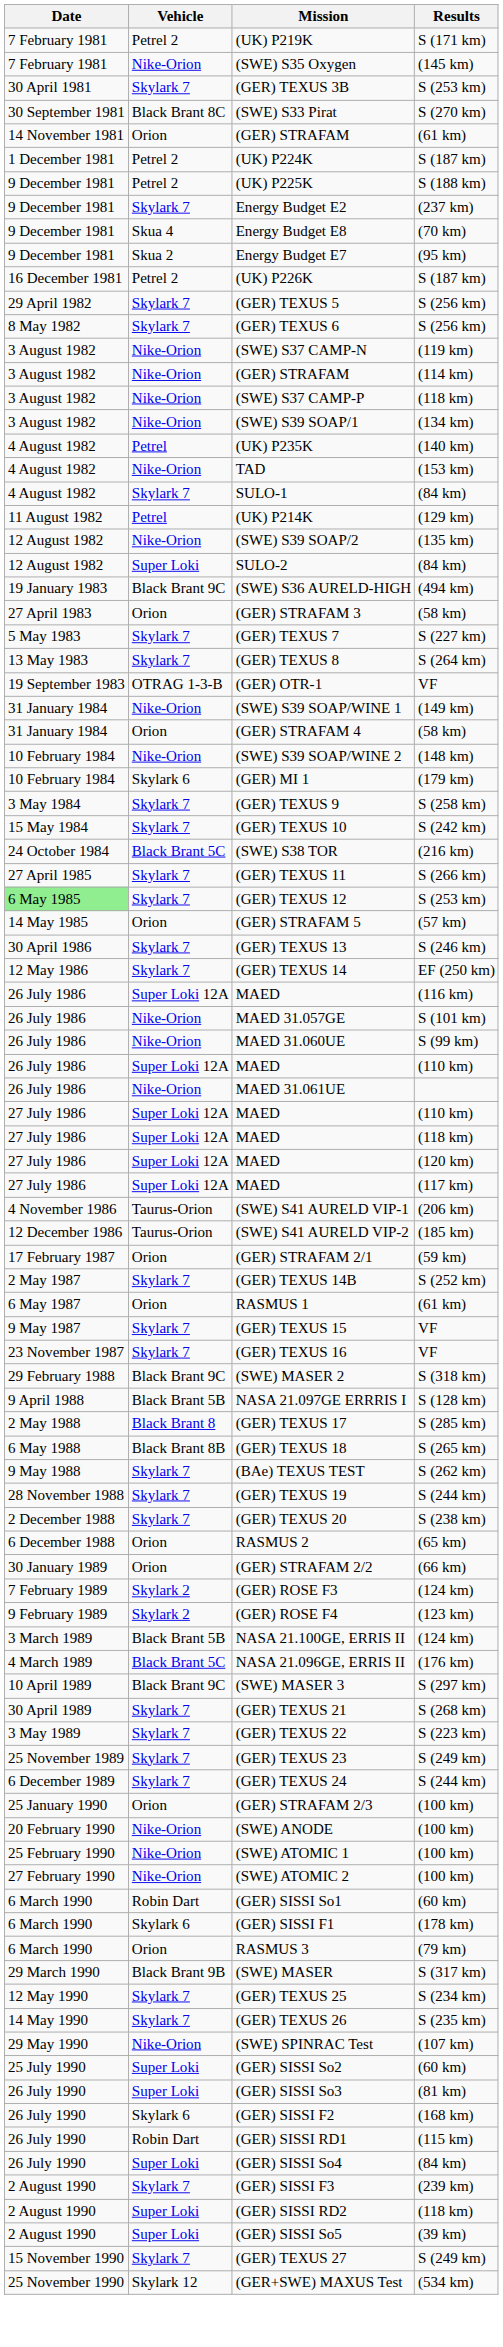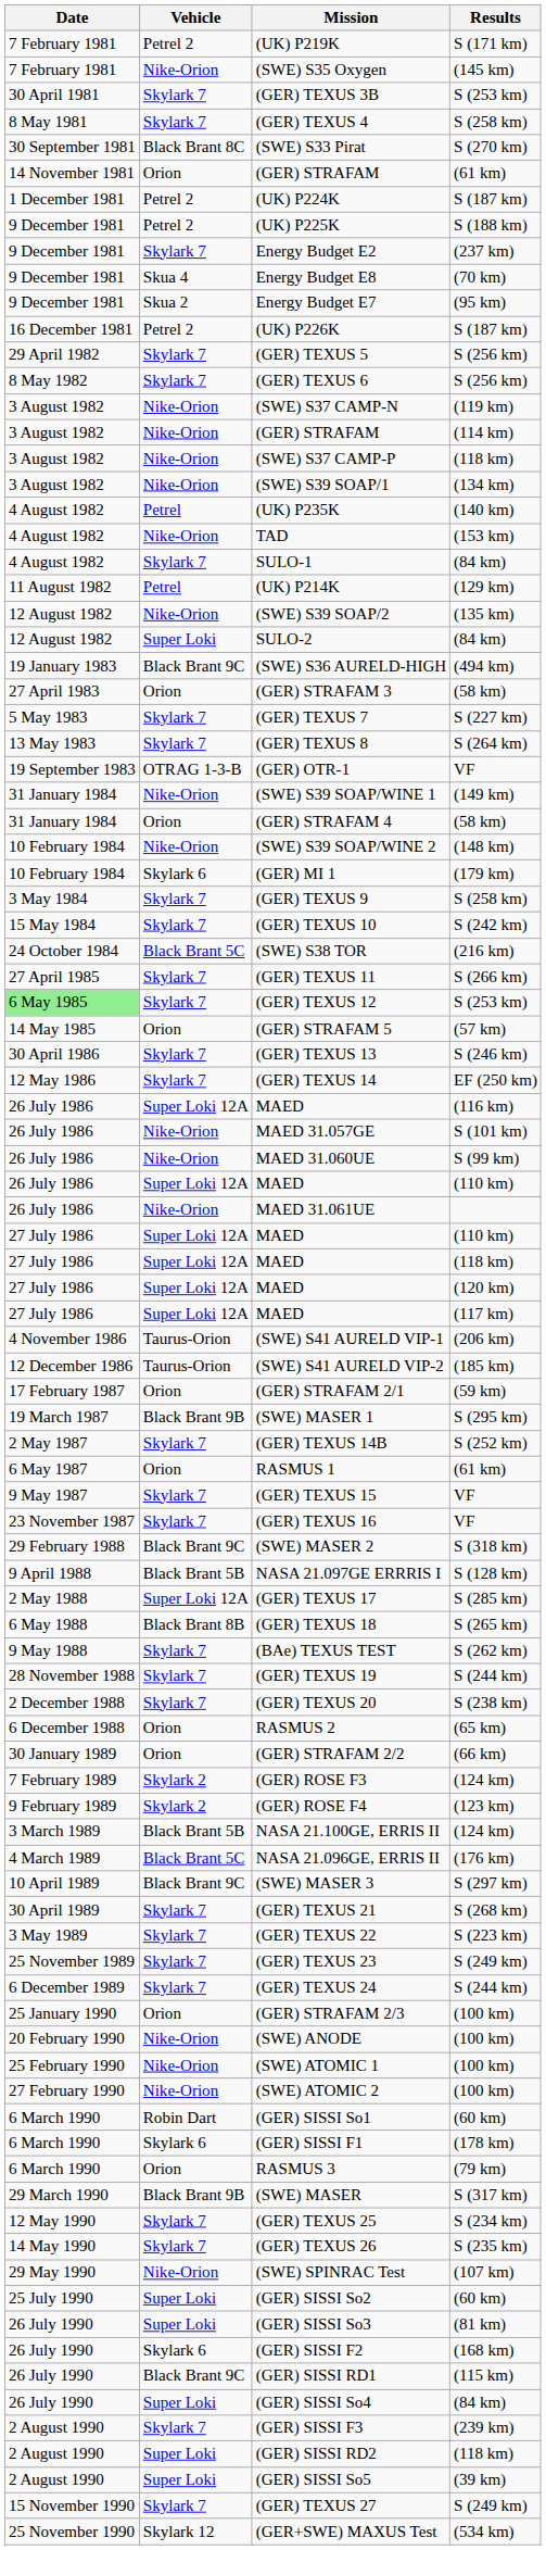 <table class="wikitable small">
 <tr>
 <th>Date</th>
 <th>Vehicle</th>
 <th>Mission</th>
 <th>Results</th>
 </tr>
 <tr>
 <td>7 February 1981</td>
 <td>Petrel 2</td>
 <td>(UK) P219K</td>
 <td>S (171 km)</td>
 </tr>
 <tr>
 <td>7 February 1981</td>
 <td><a href='#'>Nike-Orion</a></td>
 <td>(SWE) S35 Oxygen</td>
 <td>(145 km)</td>
 </tr>
 <tr>
 <td>30 April 1981</td>
 <td><a href='#'>Skylark 7</a></td>
 <td>(GER) TEXUS 3B</td>
 <td>S (253 km)</td>
+</tr>
+<tr>
+<td>8 May 1981</td>
+<td><a href='#'>Skylark 7</a></td>
+<td>(GER) TEXUS 4</td>
+<td>S (258 km)</td>
 </tr>
 <tr>
 <td>30 September 1981</td>
 <td>Black Brant 8C</td>
 <td>(SWE) S33 Pirat</td>
 <td>S (270 km)</td>
 </tr>
 <tr>
 <td>14 November 1981</td>
 <td>Orion</td>
 <td>(GER) STRAFAM</td>
 <td>(61 km)</td>
 </tr>
 <tr>
 <td>1 December 1981</td>
 <td>Petrel 2</td>
 <td>(UK) P224K</td>
 <td>S (187 km)</td>
 </tr>
 <tr>
 <td>9 December 1981</td>
 <td>Petrel 2</td>
 <td>(UK) P225K</td>
 <td>S (188 km)</td>
 </tr>
 <tr>
 <td>9 December 1981</td>
 <td><a href='#'>Skylark 7</a></td>
 <td>Energy Budget E2</td>
 <td>(237 km)</td>
 </tr>
 <tr>
 <td>9 December 1981</td>
 <td>Skua 4</td>
 <td>Energy Budget E8</td>
 <td>(70 km)</td>
 </tr>
 <tr>
 <td>9 December 1981</td>
 <td>Skua 2</td>
 <td>Energy Budget E7</td>
 <td>(95 km)</td>
 </tr>
 <tr>
 <td>16 December 1981</td>
 <td>Petrel 2</td>
 <td>(UK) P226K</td>
 <td>S (187 km)</td>
 </tr>
 <tr>
 <td>29 April 1982</td>
 <td><a href='#'>Skylark 7</a></td>
 <td>(GER) TEXUS 5</td>
 <td>S (256 km)</td>
 </tr>
 <tr>
 <td>8 May 1982</td>
 <td><a href='#'>Skylark 7</a></td>
 <td>(GER) TEXUS 6</td>
 <td>S (256 km)</td>
 </tr>
 <tr>
 <td>3 August 1982</td>
 <td><a href='#'>Nike-Orion</a></td>
 <td>(SWE) S37 CAMP-N</td>
 <td>(119 km)</td>
 </tr>
 <tr>
 <td>3 August 1982</td>
 <td><a href='#'>Nike-Orion</a></td>
 <td>(GER) STRAFAM</td>
 <td>(114 km)</td>
 </tr>
 <tr>
 <td>3 August 1982</td>
 <td><a href='#'>Nike-Orion</a></td>
 <td>(SWE) S37 CAMP-P</td>
 <td>(118 km)</td>
 </tr>
 <tr>
 <td>3 August 1982</td>
 <td><a href='#'>Nike-Orion</a></td>
 <td>(SWE) S39 SOAP/1</td>
 <td>(134 km)</td>
 </tr>
 <tr>
 <td>4 August 1982</td>
 <td><a href='#'>Petrel</a></td>
 <td>(UK) P235K</td>
 <td>(140 km)</td>
 </tr>
 <tr>
 <td>4 August 1982</td>
 <td><a href='#'>Nike-Orion</a></td>
 <td>TAD</td>
 <td>(153 km)</td>
 </tr>
 <tr>
 <td>4 August 1982</td>
 <td><a href='#'>Skylark 7</a></td>
 <td>SULO-1</td>
 <td>(84 km)</td>
 </tr>
 <tr>
 <td>11 August 1982</td>
 <td><a href='#'>Petrel</a></td>
 <td>(UK) P214K</td>
 <td>(129 km)</td>
 </tr>
 <tr>
 <td>12 August 1982</td>
 <td><a href='#'>Nike-Orion</a></td>
 <td>(SWE) S39 SOAP/2</td>
 <td>(135 km)</td>
 </tr>
 <tr>
 <td>12 August 1982</td>
 <td><a href='#'>Super Loki</a></td>
 <td>SULO-2</td>
 <td>(84 km)</td>
 </tr>
 <tr>
 <td>19 January 1983</td>
 <td>Black Brant 9C</td>
 <td>(SWE) S36 AURELD-HIGH</td>
 <td>(494 km)</td>
 </tr>
 <tr>
 <td>27 April 1983</td>
 <td>Orion</td>
 <td>(GER) STRAFAM 3</td>
 <td>(58 km)</td>
 </tr>
 <tr>
 <td>5 May 1983</td>
 <td><a href='#'>Skylark 7</a></td>
 <td>(GER) TEXUS 7</td>
 <td>S (227 km)</td>
 </tr>
 <tr>
 <td>13 May 1983</td>
 <td><a href='#'>Skylark 7</a></td>
 <td>(GER) TEXUS 8</td>
 <td>S (264 km)</td>
 </tr>
 <tr>
 <td>19 September 1983</td>
 <td>OTRAG 1-3-B</td>
 <td>(GER) OTR-1</td>
 <td>VF</td>
 </tr>
 <tr>
 <td>31 January 1984</td>
 <td><a href='#'>Nike-Orion</a></td>
 <td>(SWE) S39 SOAP/WINE 1</td>
 <td>(149 km)</td>
 </tr>
 <tr>
 <td>31 January 1984</td>
 <td>Orion</td>
 <td>(GER) STRAFAM 4</td>
 <td>(58 km)</td>
 </tr>
 <tr>
 <td>10 February 1984</td>
 <td><a href='#'>Nike-Orion</a></td>
 <td>(SWE) S39 SOAP/WINE 2</td>
 <td>(148 km)</td>
 </tr>
 <tr>
 <td>10 February 1984</td>
 <td>Skylark 6</td>
 <td>(GER) MI 1</td>
 <td>(179 km)</td>
 </tr>
 <tr>
 <td>3 May 1984</td>
 <td><a href='#'>Skylark 7</a></td>
 <td>(GER) TEXUS 9</td>
 <td>S (258 km)</td>
 </tr>
 <tr>
 <td>15 May 1984</td>
 <td><a href='#'>Skylark 7</a></td>
 <td>(GER) TEXUS 10</td>
 <td>S (242 km)</td>
 </tr>
 <tr>
 <td>24 October 1984</td>
 <td><a href='#'>Black Brant 5C</a></td>
 <td>(SWE) S38 TOR</td>
 <td>(216 km)</td>
 </tr>
 <tr>
 <td>27 April 1985</td>
 <td><a href='#'>Skylark 7</a></td>
 <td>(GER) TEXUS 11</td>
 <td>S (266 km)</td>
 </tr>
 <tr>
 <td style="background: lightgreen;">6 May 1985</td>
 <td><a href='#'>Skylark 7</a></td>
 <td>(GER) TEXUS 12</td>
 <td>S (253 km)</td>
 </tr>
 <tr>
 <td>14 May 1985</td>
 <td>Orion</td>
 <td>(GER) STRAFAM 5</td>
 <td>(57 km)</td>
 </tr>
 <tr>
 <td>30 April 1986</td>
 <td><a href='#'>Skylark 7</a></td>
 <td>(GER) TEXUS 13</td>
 <td>S (246 km)</td>
 </tr>
 <tr>
 <td>12 May 1986</td>
 <td><a href='#'>Skylark 7</a></td>
 <td>(GER) TEXUS 14</td>
 <td>EF (250 km)</td>
 </tr>
 <tr>
 <td>26 July 1986</td>
 <td><a href='#'>Super Loki</a> 12A</td>
 <td>MAED</td>
 <td>(116 km)</td>
 </tr>
 <tr>
 <td>26 July 1986</td>
 <td><a href='#'>Nike-Orion</a></td>
 <td>MAED 31.057GE</td>
 <td>S (101 km)</td>
 </tr>
 <tr>
 <td>26 July 1986</td>
 <td><a href='#'>Nike-Orion</a></td>
 <td>MAED 31.060UE</td>
 <td>S (99 km)</td>
 </tr>
 <tr>
 <td>26 July 1986</td>
 <td><a href='#'>Super Loki</a> 12A</td>
 <td>MAED</td>
 <td>(110 km)</td>
 </tr>
 <tr>
 <td>26 July 1986</td>
 <td><a href='#'>Nike-Orion</a></td>
 <td>MAED 31.061UE</td>
 <td> </td>
 </tr>
 <tr>
 <td>27 July 1986</td>
 <td><a href='#'>Super Loki</a> 12A</td>
 <td>MAED</td>
 <td>(110 km)</td>
 </tr>
 <tr>
 <td>27 July 1986</td>
 <td><a href='#'>Super Loki</a> 12A</td>
 <td>MAED</td>
 <td>(118 km)</td>
 </tr>
 <tr>
 <td>27 July 1986</td>
 <td><a href='#'>Super Loki</a> 12A</td>
 <td>MAED</td>
 <td>(120 km)</td>
 </tr>
 <tr>
 <td>27 July 1986</td>
 <td><a href='#'>Super Loki</a> 12A</td>
 <td>MAED</td>
 <td>(117 km)</td>
 </tr>
 <tr>
 <td>4 November 1986</td>
 <td>Taurus-Orion</td>
 <td>(SWE) S41 AURELD VIP-1</td>
 <td>(206 km)</td>
 </tr>
 <tr>
 <td>12 December 1986</td>
 <td>Taurus-Orion</td>
 <td>(SWE) S41 AURELD VIP-2</td>
 <td>(185 km)</td>
 </tr>
 <tr>
 <td>17 February 1987</td>
 <td>Orion</td>
 <td>(GER) STRAFAM 2/1</td>
 <td>(59 km)</td>
 </tr>
 <tr>
+<td>19 March 1987</td>
+<td>Black Brant 9B</td>
+<td>(SWE) MASER 1</td>
+<td>S (295 km)</td>
+</tr>
+<tr>
 <td>2 May 1987</td>
 <td><a href='#'>Skylark 7</a></td>
 <td>(GER) TEXUS 14B</td>
 <td>S (252 km)</td>
 </tr>
 <tr>
 <td>6 May 1987</td>
 <td>Orion</td>
 <td>RASMUS 1</td>
 <td>(61 km)</td>
 </tr>
 <tr>
 <td>9 May 1987</td>
 <td><a href='#'>Skylark 7</a></td>
 <td>(GER) TEXUS 15</td>
 <td>VF</td>
 </tr>
 <tr>
 <td>23 November 1987</td>
 <td><a href='#'>Skylark 7</a></td>
 <td>(GER) TEXUS 16</td>
 <td>VF</td>
 </tr>
 <tr>
 <td>29 February 1988</td>
 <td>Black Brant 9C</td>
 <td>(SWE) MASER 2</td>
 <td>S (318 km)</td>
 </tr>
 <tr>
 <td>9 April 1988</td>
 <td>Black Brant 5B</td>
 <td>NASA 21.097GE ERRRIS I</td>
 <td>S (128 km)</td>
 </tr>
 <tr>
 <td>2 May 1988</td>
-<td><a href='#'>Black Brant 8</a></td>
+<td><a href='#'>Super Loki</a> 12A</td>
 <td>(GER) TEXUS 17</td>
 <td>S (285 km)</td>
 </tr>
 <tr>
 <td>6 May 1988</td>
 <td>Black Brant 8B</td>
 <td>(GER) TEXUS 18</td>
 <td>S (265 km)</td>
 </tr>
 <tr>
 <td>9 May 1988</td>
 <td><a href='#'>Skylark 7</a></td>
 <td>(BAe) TEXUS TEST</td>
 <td>S (262 km)</td>
 </tr>
 <tr>
 <td>28 November 1988</td>
 <td><a href='#'>Skylark 7</a></td>
 <td>(GER) TEXUS 19</td>
 <td>S (244 km)</td>
 </tr>
 <tr>
 <td>2 December 1988</td>
 <td><a href='#'>Skylark 7</a></td>
 <td>(GER) TEXUS 20</td>
 <td>S (238 km)</td>
 </tr>
 <tr>
 <td>6 December 1988</td>
 <td>Orion</td>
 <td>RASMUS 2</td>
 <td>(65 km)</td>
 </tr>
 <tr>
 <td>30 January 1989</td>
 <td>Orion</td>
 <td>(GER) STRAFAM 2/2</td>
 <td>(66 km)</td>
 </tr>
 <tr>
 <td>7 February 1989</td>
 <td><a href='#'>Skylark 2</a></td>
 <td>(GER) ROSE F3</td>
 <td>(124 km)</td>
 </tr>
 <tr>
 <td>9 February 1989</td>
 <td><a href='#'>Skylark 2</a></td>
 <td>(GER) ROSE F4</td>
 <td>(123 km)</td>
 </tr>
 <tr>
 <td>3 March 1989</td>
 <td>Black Brant 5B</td>
 <td>NASA 21.100GE, ERRIS II</td>
 <td>(124 km)</td>
 </tr>
 <tr>
 <td>4 March 1989</td>
 <td><a href='#'>Black Brant 5C</a></td>
 <td>NASA 21.096GE, ERRIS II</td>
 <td>(176 km)</td>
 </tr>
 <tr>
 <td>10 April 1989</td>
 <td>Black Brant 9C</td>
 <td>(SWE) MASER 3</td>
 <td>S (297 km)</td>
 </tr>
 <tr>
 <td>30 April 1989</td>
 <td><a href='#'>Skylark 7</a></td>
 <td>(GER) TEXUS 21</td>
 <td>S (268 km)</td>
 </tr>
 <tr>
 <td>3 May 1989</td>
 <td><a href='#'>Skylark 7</a></td>
 <td>(GER) TEXUS 22</td>
 <td>S (223 km)</td>
 </tr>
 <tr>
 <td>25 November 1989</td>
 <td><a href='#'>Skylark 7</a></td>
 <td>(GER) TEXUS 23</td>
 <td>S (249 km)</td>
 </tr>
 <tr>
 <td>6 December 1989</td>
 <td><a href='#'>Skylark 7</a></td>
 <td>(GER) TEXUS 24</td>
 <td>S (244 km)</td>
 </tr>
 <tr>
 <td>25 January 1990</td>
 <td>Orion</td>
 <td>(GER) STRAFAM 2/3</td>
 <td>(100 km)</td>
 </tr>
 <tr>
 <td>20 February 1990</td>
 <td><a href='#'>Nike-Orion</a></td>
 <td>(SWE) ANODE</td>
 <td>(100 km)</td>
 </tr>
 <tr>
 <td>25 February 1990</td>
 <td><a href='#'>Nike-Orion</a></td>
 <td>(SWE) ATOMIC 1</td>
 <td>(100 km)</td>
 </tr>
 <tr>
 <td>27 February 1990</td>
 <td><a href='#'>Nike-Orion</a></td>
 <td>(SWE) ATOMIC 2</td>
 <td>(100 km)</td>
 </tr>
 <tr>
 <td>6 March 1990</td>
 <td>Robin Dart</td>
 <td>(GER) SISSI So1</td>
 <td>(60 km)</td>
 </tr>
 <tr>
 <td>6 March 1990</td>
 <td>Skylark 6</td>
 <td>(GER) SISSI F1</td>
 <td>(178 km)</td>
 </tr>
 <tr>
 <td>6 March 1990</td>
 <td>Orion</td>
 <td>RASMUS 3</td>
 <td>(79 km)</td>
 </tr>
 <tr>
 <td>29 March 1990</td>
 <td>Black Brant 9B</td>
 <td>(SWE) MASER</td>
 <td>S (317 km)</td>
 </tr>
 <tr>
 <td>12 May 1990</td>
 <td><a href='#'>Skylark 7</a></td>
 <td>(GER) TEXUS 25</td>
 <td>S (234 km)</td>
 </tr>
 <tr>
 <td>14 May 1990</td>
 <td><a href='#'>Skylark 7</a></td>
 <td>(GER) TEXUS 26</td>
 <td>S (235 km)</td>
 </tr>
 <tr>
 <td>29 May 1990</td>
 <td><a href='#'>Nike-Orion</a></td>
 <td>(SWE) SPINRAC Test</td>
 <td>(107 km)</td>
 </tr>
 <tr>
 <td>25 July 1990</td>
 <td><a href='#'>Super Loki</a></td>
 <td>(GER) SISSI So2</td>
 <td>(60 km)</td>
 </tr>
 <tr>
 <td>26 July 1990</td>
 <td><a href='#'>Super Loki</a></td>
 <td>(GER) SISSI So3</td>
 <td>(81 km)</td>
 </tr>
 <tr>
 <td>26 July 1990</td>
 <td>Skylark 6</td>
 <td>(GER) SISSI F2</td>
 <td>(168 km)</td>
 </tr>
 <tr>
 <td>26 July 1990</td>
-<td>Robin Dart</td>
+<td>Black Brant 9C</td>
 <td>(GER) SISSI RD1</td>
 <td>(115 km)</td>
 </tr>
 <tr>
 <td>26 July 1990</td>
 <td><a href='#'>Super Loki</a></td>
 <td>(GER) SISSI So4</td>
 <td>(84 km)</td>
 </tr>
 <tr>
 <td>2 August 1990</td>
 <td><a href='#'>Skylark 7</a></td>
 <td>(GER) SISSI F3</td>
 <td>(239 km)</td>
 </tr>
 <tr>
 <td>2 August 1990</td>
 <td><a href='#'>Super Loki</a></td>
 <td>(GER) SISSI RD2</td>
 <td>(118 km)</td>
 </tr>
 <tr>
 <td>2 August 1990</td>
 <td><a href='#'>Super Loki</a></td>
 <td>(GER) SISSI So5</td>
 <td>(39 km)</td>
 </tr>
 <tr>
 <td>15 November 1990</td>
 <td><a href='#'>Skylark 7</a></td>
 <td>(GER) TEXUS 27</td>
 <td>S (249 km)</td>
 </tr>
 <tr>
 <td>25 November 1990</td>
 <td>Skylark 12</td>
 <td>(GER+SWE) MAXUS Test</td>
 <td>(534 km)</td>
 </tr>
 </table>
